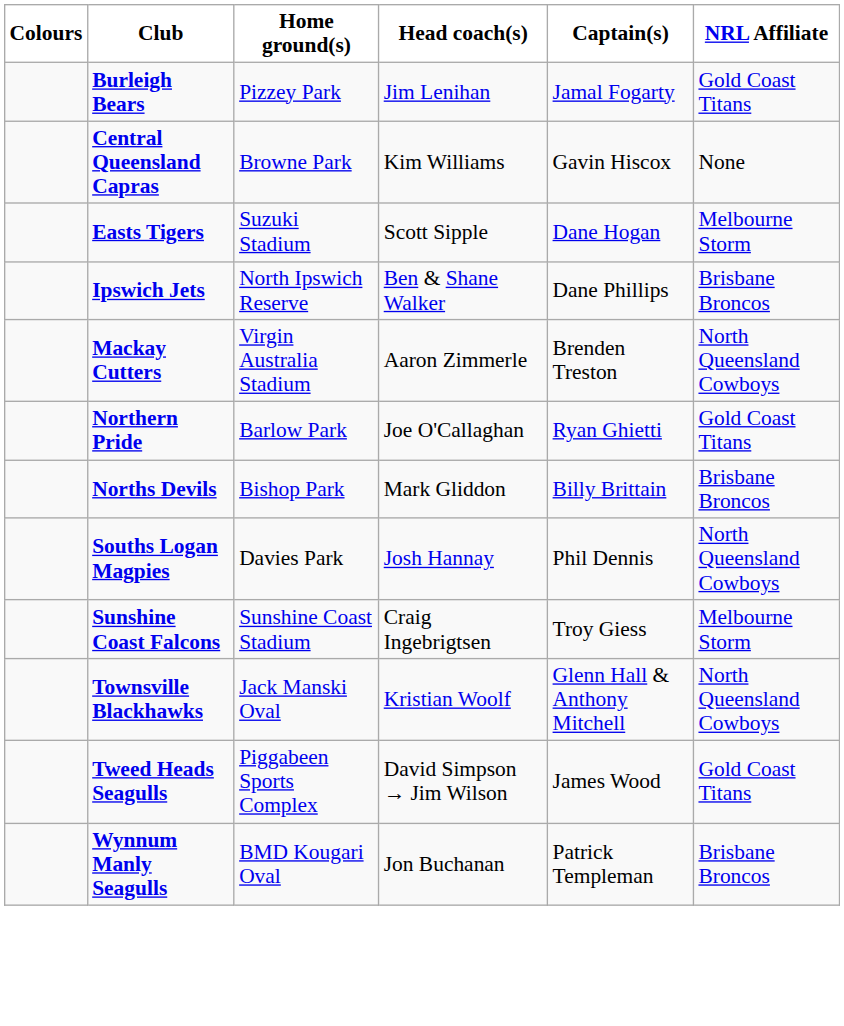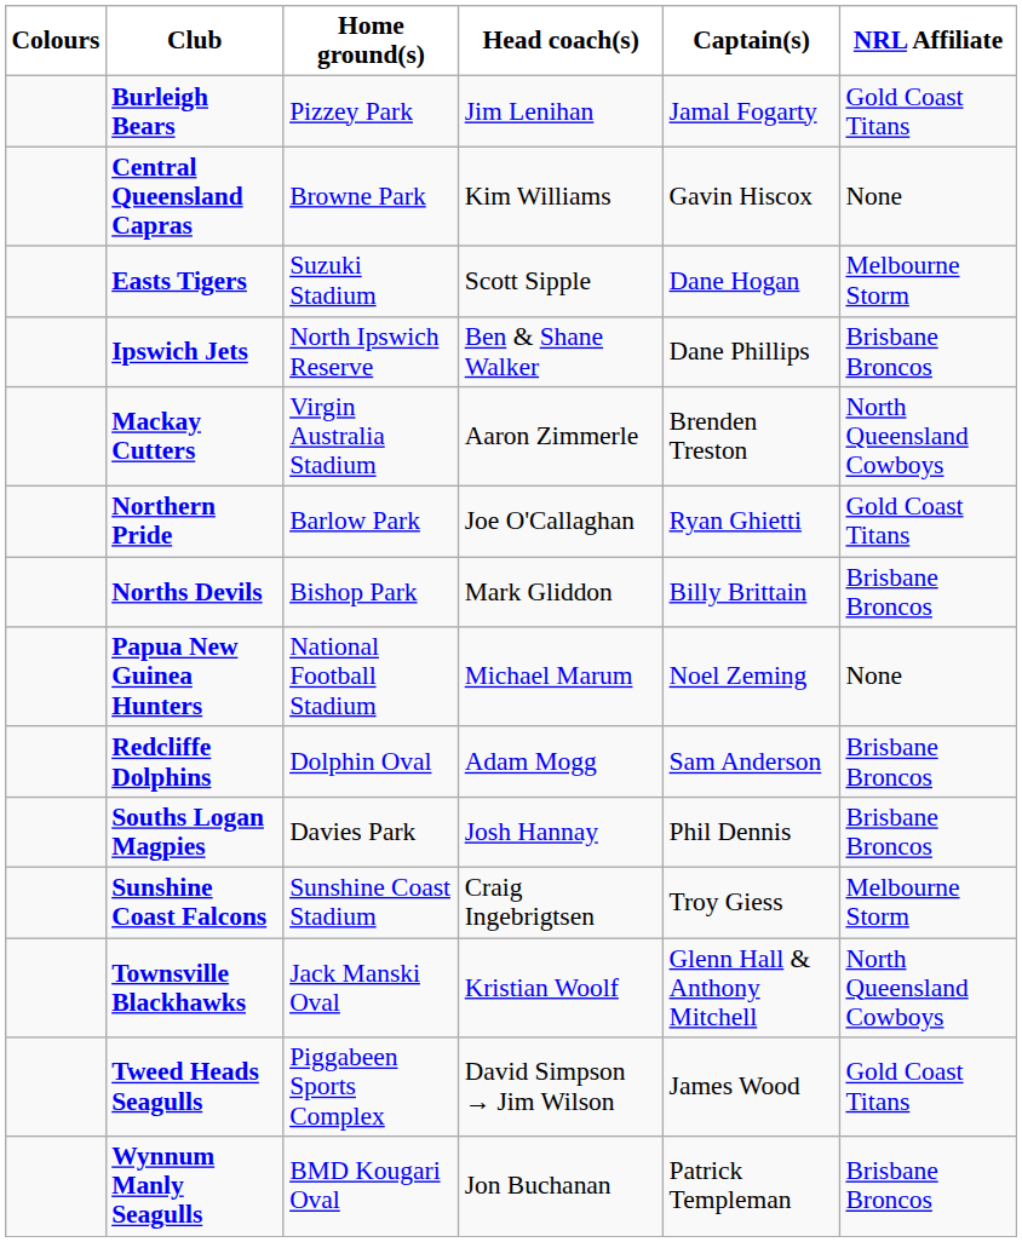 <table class="wikitable" style="width:100%; text-align:left">
 <tr>
 <th style="background:white; width:1%">Colours</th>
 <th style="background:white; width:18%">Club</th>
 <th style="background:white; width:18%">Home ground(s)</th>
 <th style="background:white; width:21%">Head coach(s)</th>
 <th style="background:white; width:18%">Captain(s)</th>
 <th style="background:white; width:18%"><a href='#'>NRL</a> Affiliate</th>
 </tr>
 <tr>
 <td></td>
 <td><strong><a href='#'>Burleigh Bears</a></strong></td>
 <td><a href='#'>Pizzey Park</a></td>
 <td><a href='#'>Jim Lenihan</a></td>
 <td><a href='#'>Jamal Fogarty</a></td>
 <td> <a href='#'>Gold Coast Titans</a></td>
 </tr>
 <tr>
 <td></td>
 <td><strong><a href='#'>Central Queensland Capras</a></strong></td>
 <td><a href='#'>Browne Park</a></td>
 <td>Kim Williams</td>
 <td>Gavin Hiscox</td>
 <td>None</td>
 </tr>
 <tr>
 <td></td>
 <td><strong><a href='#'>Easts Tigers</a></strong></td>
 <td><a href='#'>Suzuki Stadium</a></td>
 <td>Scott Sipple</td>
 <td><a href='#'>Dane Hogan</a></td>
 <td> <a href='#'>Melbourne Storm</a></td>
 </tr>
 <tr>
 <td></td>
 <td><strong><a href='#'>Ipswich Jets</a></strong></td>
 <td><a href='#'>North Ipswich Reserve</a></td>
 <td><a href='#'>Ben</a> & <a href='#'>Shane Walker</a></td>
 <td>Dane Phillips</td>
 <td> <a href='#'>Brisbane Broncos</a></td>
 </tr>
 <tr>
 <td></td>
 <td><strong><a href='#'>Mackay Cutters</a></strong></td>
 <td><a href='#'>Virgin Australia Stadium</a></td>
 <td>Aaron Zimmerle</td>
 <td>Brenden Treston</td>
 <td> <a href='#'>North Queensland Cowboys</a></td>
 </tr>
 <tr>
 <td></td>
 <td><strong><a href='#'>Northern Pride</a></strong></td>
 <td><a href='#'>Barlow Park</a></td>
 <td>Joe O'Callaghan</td>
 <td><a href='#'>Ryan Ghietti</a></td>
 <td> <a href='#'>Gold Coast Titans</a></td>
 </tr>
 <tr>
 <td></td>
 <td><strong><a href='#'>Norths Devils</a></strong></td>
 <td><a href='#'>Bishop Park</a></td>
 <td>Mark Gliddon</td>
 <td><a href='#'>Billy Brittain</a></td>
 <td> <a href='#'>Brisbane Broncos</a></td>
 </tr>
 <tr>
 <td></td>
+<td><strong><a href='#'>Papua New Guinea Hunters</a></strong></td>
+<td><a href='#'>National Football Stadium</a></td>
+<td><a href='#'>Michael Marum</a></td>
+<td><a href='#'>Noel Zeming</a></td>
+<td>None</td>
+</tr>
+<tr>
+<td></td>
+<td><strong><a href='#'>Redcliffe Dolphins</a></strong></td>
+<td><a href='#'>Dolphin Oval</a></td>
+<td><a href='#'>Adam Mogg</a></td>
+<td><a href='#'>Sam Anderson</a></td>
+<td> <a href='#'>Brisbane Broncos</a></td>
+</tr>
+<tr>
+<td></td>
 <td><strong><a href='#'>Souths Logan Magpies</a></strong></td>
 <td>Davies Park</td>
 <td><a href='#'>Josh Hannay</a></td>
 <td>Phil Dennis</td>
-<td> <a href='#'>North Queensland Cowboys</a></td>
+<td> <a href='#'>Brisbane Broncos</a></td>
 </tr>
 <tr>
 <td></td>
 <td><strong><a href='#'>Sunshine Coast Falcons</a></strong></td>
 <td><a href='#'>Sunshine Coast Stadium</a></td>
 <td>Craig Ingebrigtsen</td>
 <td>Troy Giess</td>
 <td> <a href='#'>Melbourne Storm</a></td>
 </tr>
 <tr>
 <td></td>
 <td><strong><a href='#'>Townsville Blackhawks</a></strong></td>
 <td><a href='#'>Jack Manski Oval</a></td>
 <td><a href='#'>Kristian Woolf</a></td>
 <td><a href='#'>Glenn Hall</a> & <a href='#'>Anthony Mitchell</a></td>
 <td> <a href='#'>North Queensland Cowboys</a></td>
 </tr>
 <tr>
 <td></td>
 <td><strong><a href='#'>Tweed Heads Seagulls</a></strong></td>
 <td><a href='#'>Piggabeen Sports Complex</a></td>
 <td>David Simpson → Jim Wilson</td>
 <td>James Wood</td>
 <td> <a href='#'>Gold Coast Titans</a></td>
 </tr>
 <tr>
 <td></td>
 <td><strong><a href='#'>Wynnum Manly Seagulls</a></strong></td>
 <td><a href='#'>BMD Kougari Oval</a></td>
 <td>Jon Buchanan</td>
 <td>Patrick Templeman</td>
 <td> <a href='#'>Brisbane Broncos</a></td>
 </tr>
 </table>
